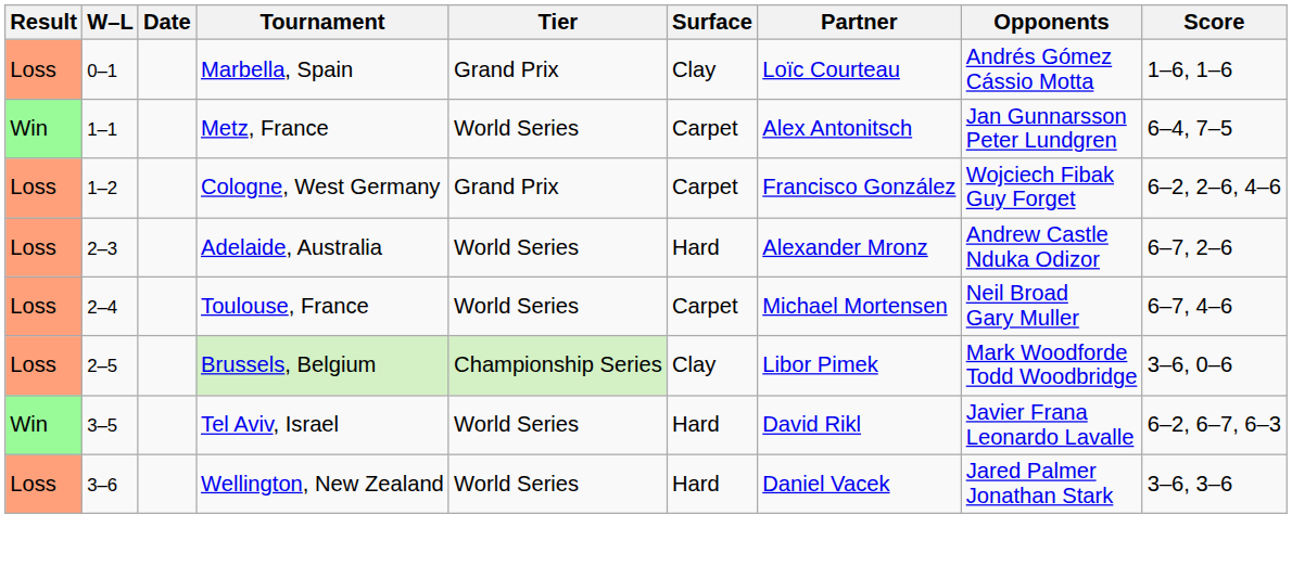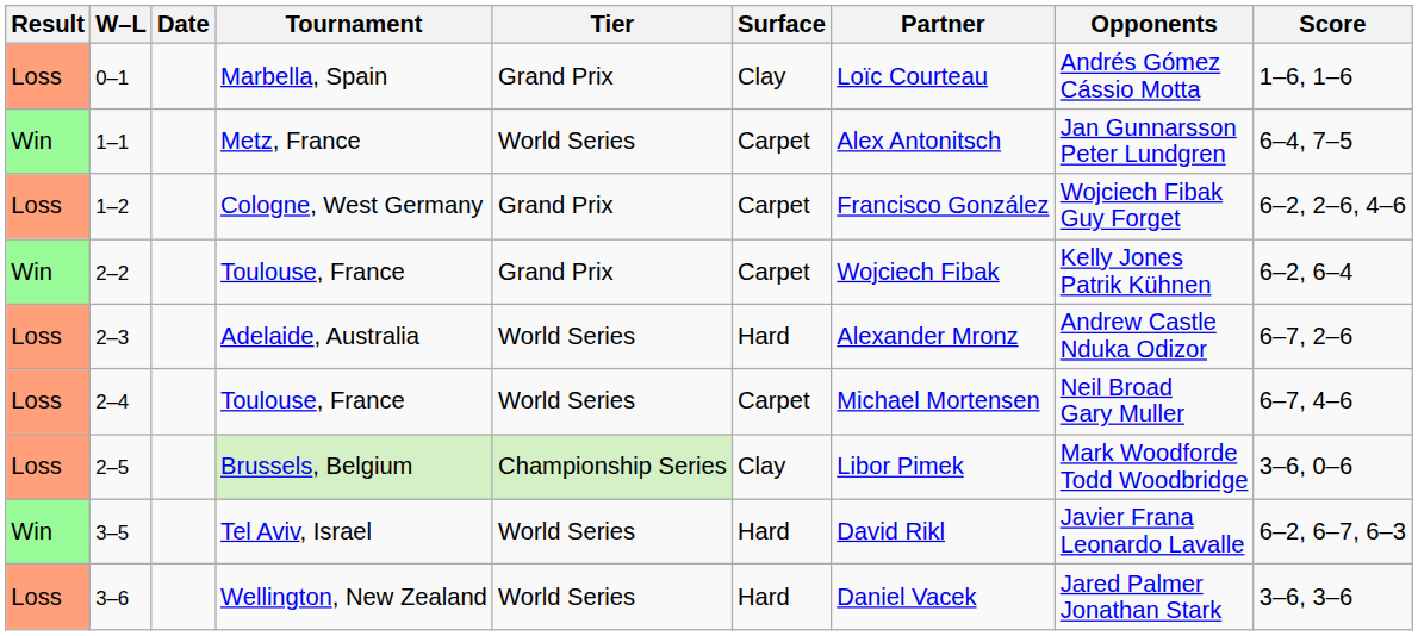 <table class="sortable wikitable">
 <tr>
 <th>Result</th>
 <th class="unsortable">W–L</th>
 <th>Date</th>
 <th>Tournament</th>
 <th>Tier</th>
 <th>Surface</th>
 <th>Partner</th>
 <th>Opponents</th>
 <th class="unsortable">Score</th>
 </tr>
 <tr>
 <td style="background:#ffa07a;">Loss</td>
 <td><small>0–1</small></td>
 <td><a href='#'></a></td>
 <td><a href='#'>Marbella</a>, Spain</td>
 <td>Grand Prix</td>
 <td>Clay</td>
 <td> <a href='#'>Loïc Courteau</a></td>
 <td> <a href='#'>Andrés Gómez</a> <br>  <a href='#'>Cássio Motta</a></td>
 <td>1–6, 1–6</td>
 </tr>
 <tr>
 <td style="background:#98fb98;">Win</td>
 <td><small>1–1</small></td>
 <td><a href='#'></a></td>
 <td><a href='#'>Metz</a>, France</td>
 <td>World Series</td>
 <td>Carpet</td>
 <td> <a href='#'>Alex Antonitsch</a></td>
 <td> <a href='#'>Jan Gunnarsson</a> <br>  <a href='#'>Peter Lundgren</a></td>
 <td>6–4, 7–5</td>
 </tr>
 <tr>
 <td style="background:#ffa07a;">Loss</td>
 <td><small>1–2</small></td>
 <td><a href='#'></a></td>
 <td><a href='#'>Cologne</a>, West Germany</td>
 <td>Grand Prix</td>
 <td>Carpet</td>
 <td> <a href='#'>Francisco González</a></td>
 <td> <a href='#'>Wojciech Fibak</a> <br>  <a href='#'>Guy Forget</a></td>
 <td>6–2, 2–6, 4–6</td>
+</tr>
+<tr>
+<td style="background:#98fb98;">Win</td>
+<td><small>2–2</small></td>
+<td><a href='#'></a></td>
+<td><a href='#'>Toulouse</a>, France</td>
+<td>Grand Prix</td>
+<td>Carpet</td>
+<td> <a href='#'>Wojciech Fibak</a></td>
+<td> <a href='#'>Kelly Jones</a> <br>  <a href='#'>Patrik Kühnen</a></td>
+<td>6–2, 6–4</td>
 </tr>
 <tr>
 <td style="background:#ffa07a;">Loss</td>
 <td><small>2–3</small></td>
 <td><a href='#'></a></td>
 <td><a href='#'>Adelaide</a>, Australia</td>
 <td>World Series</td>
 <td>Hard</td>
 <td> <a href='#'>Alexander Mronz</a></td>
 <td> <a href='#'>Andrew Castle</a> <br>  <a href='#'>Nduka Odizor</a></td>
 <td>6–7, 2–6</td>
 </tr>
 <tr>
 <td style="background:#ffa07a;">Loss</td>
 <td><small>2–4</small></td>
 <td><a href='#'></a></td>
 <td><a href='#'>Toulouse</a>, France</td>
 <td>World Series</td>
 <td>Carpet</td>
 <td> <a href='#'>Michael Mortensen</a></td>
 <td> <a href='#'>Neil Broad</a> <br>  <a href='#'>Gary Muller</a></td>
 <td>6–7, 4–6</td>
 </tr>
 <tr>
 <td style="background:#ffa07a;">Loss</td>
 <td><small>2–5</small></td>
 <td><a href='#'></a></td>
 <td style="background:#d4f1c5;"><a href='#'>Brussels</a>, Belgium</td>
 <td style="background:#d4f1c5;">Championship Series</td>
 <td>Clay</td>
 <td> <a href='#'>Libor Pimek</a></td>
 <td> <a href='#'>Mark Woodforde</a> <br>  <a href='#'>Todd Woodbridge</a></td>
 <td>3–6, 0–6</td>
 </tr>
 <tr>
 <td style="background:#98fb98;">Win</td>
 <td><small>3–5</small></td>
 <td><a href='#'></a></td>
 <td><a href='#'>Tel Aviv</a>, Israel</td>
 <td>World Series</td>
 <td>Hard</td>
 <td> <a href='#'>David Rikl</a></td>
 <td> <a href='#'>Javier Frana</a> <br>  <a href='#'>Leonardo Lavalle</a></td>
 <td>6–2, 6–7, 6–3</td>
 </tr>
 <tr>
 <td style="background:#ffa07a;">Loss</td>
 <td><small>3–6</small></td>
 <td><a href='#'></a></td>
 <td><a href='#'>Wellington</a>, New Zealand</td>
 <td>World Series</td>
 <td>Hard</td>
 <td> <a href='#'>Daniel Vacek</a></td>
 <td> <a href='#'>Jared Palmer</a> <br>  <a href='#'>Jonathan Stark</a></td>
 <td>3–6, 3–6</td>
 </tr>
 </table>
